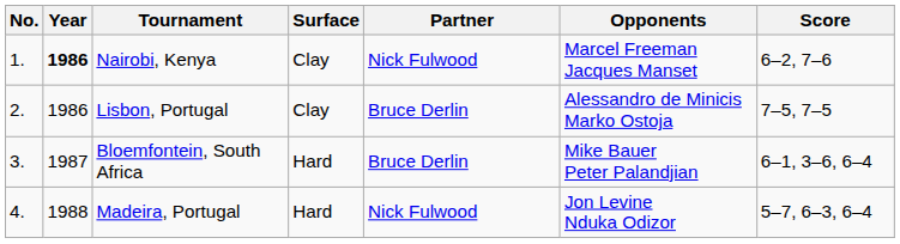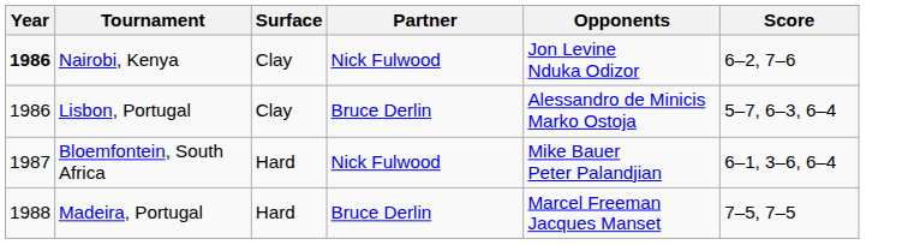 <table class="sortable wikitable" style=font-size:97%>
 <tr>
-<th style="width:20px" class="unsortable">No.</th>
 <th style="width:30px">Year</th>
 <th style="width:160px">Tournament</th>
 <th style="width:50px">Surface</th>
 <th style="width:160px">Partner</th>
 <th style="width:160px">Opponents</th>
 <th style="width:110px" class="unsortable">Score</th>
 </tr>
 <tr>
-<td>1.</td>
 <td><strong>1986</strong></td>
 <td><a href='#'>Nairobi</a>, Kenya</td>
 <td>Clay</td>
 <td> <a href='#'>Nick Fulwood</a></td>
-<td> <a href='#'>Marcel Freeman</a><br> <a href='#'>Jacques Manset</a></td>
+<td> <a href='#'>Jon Levine</a><br> <a href='#'>Nduka Odizor</a></td>
 <td>6–2, 7–6</td>
 </tr>
 <tr>
-<td>2.</td>
 <td>1986</td>
 <td><a href='#'>Lisbon</a>, Portugal</td>
 <td>Clay</td>
 <td> <a href='#'>Bruce Derlin</a></td>
 <td> <a href='#'>Alessandro de Minicis</a><br> <a href='#'>Marko Ostoja</a></td>
-<td>7–5, 7–5</td>
+<td>5–7, 6–3, 6–4</td>
 </tr>
 <tr>
-<td>3.</td>
 <td>1987</td>
 <td><a href='#'>Bloemfontein</a>, South Africa</td>
 <td>Hard</td>
-<td> <a href='#'>Bruce Derlin</a></td>
+<td> <a href='#'>Nick Fulwood</a></td>
 <td> <a href='#'>Mike Bauer</a><br> <a href='#'>Peter Palandjian</a></td>
 <td>6–1, 3–6, 6–4</td>
 </tr>
 <tr>
-<td>4.</td>
 <td>1988</td>
 <td><a href='#'>Madeira</a>, Portugal</td>
 <td>Hard</td>
-<td> <a href='#'>Nick Fulwood</a></td>
-<td> <a href='#'>Jon Levine</a><br> <a href='#'>Nduka Odizor</a></td>
-<td>5–7, 6–3, 6–4</td>
+<td> <a href='#'>Bruce Derlin</a></td>
+<td> <a href='#'>Marcel Freeman</a><br> <a href='#'>Jacques Manset</a></td>
+<td>7–5, 7–5</td>
 </tr>
 </table>
